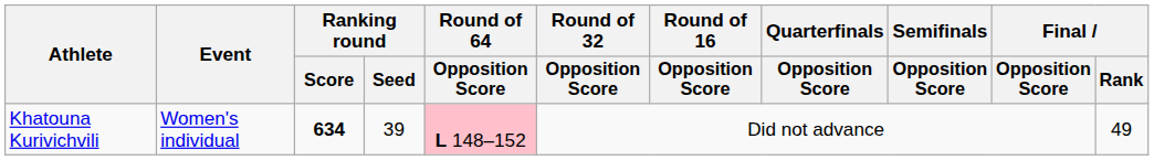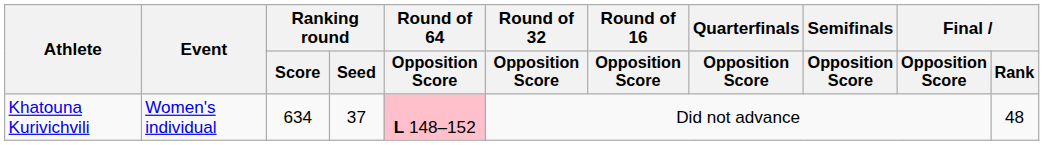 <table class="wikitable" style="font-size:90%">
 <tr>
 <th rowspan="2">Athlete</th>
 <th rowspan="2">Event</th>
 <th colspan="2">Ranking round</th>
 <th>Round of 64</th>
 <th>Round of 32</th>
 <th>Round of 16</th>
 <th>Quarterfinals</th>
 <th>Semifinals</th>
 <th colspan="2">Final / </th>
 </tr>
 <tr style="font-size:95%">
 <th>Score</th>
 <th>Seed</th>
 <th>Opposition<br>Score</th>
 <th>Opposition<br>Score</th>
 <th>Opposition<br>Score</th>
 <th>Opposition<br>Score</th>
 <th>Opposition<br>Score</th>
 <th>Opposition<br>Score</th>
 <th>Rank</th>
 </tr>
 <tr align=center>
 <td align=left><a href='#'>Khatouna Kurivichvili</a></td>
 <td align=left rowspan=3><a href='#'>Women's individual</a></td>
-<td><strong>634</strong></td>
-<td>39</td>
+<td>634</td>
+<td>37</td>
 <td style="background: pink;"><br><strong>L</strong> 148–152</td>
 <td colspan=5>Did not advance</td>
-<td>49</td>
+<td>48</td>
 </tr>
 </table>
